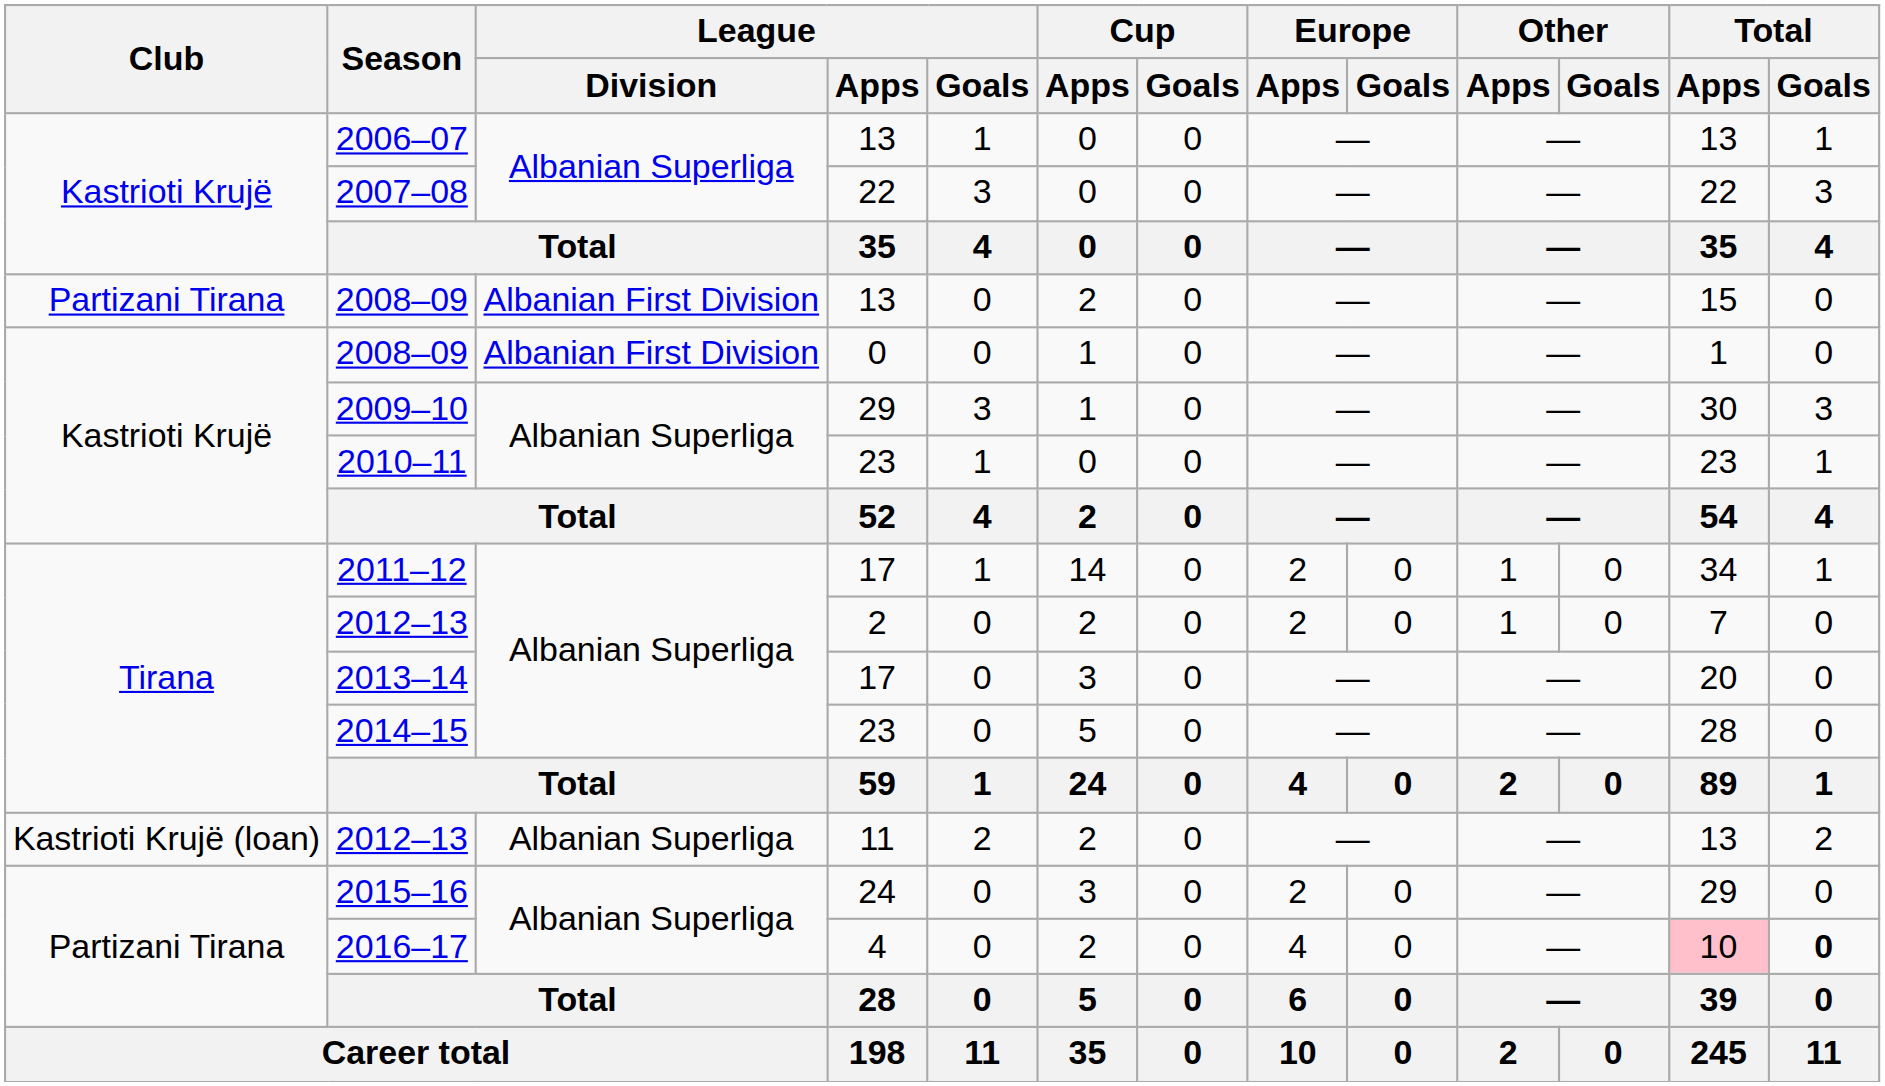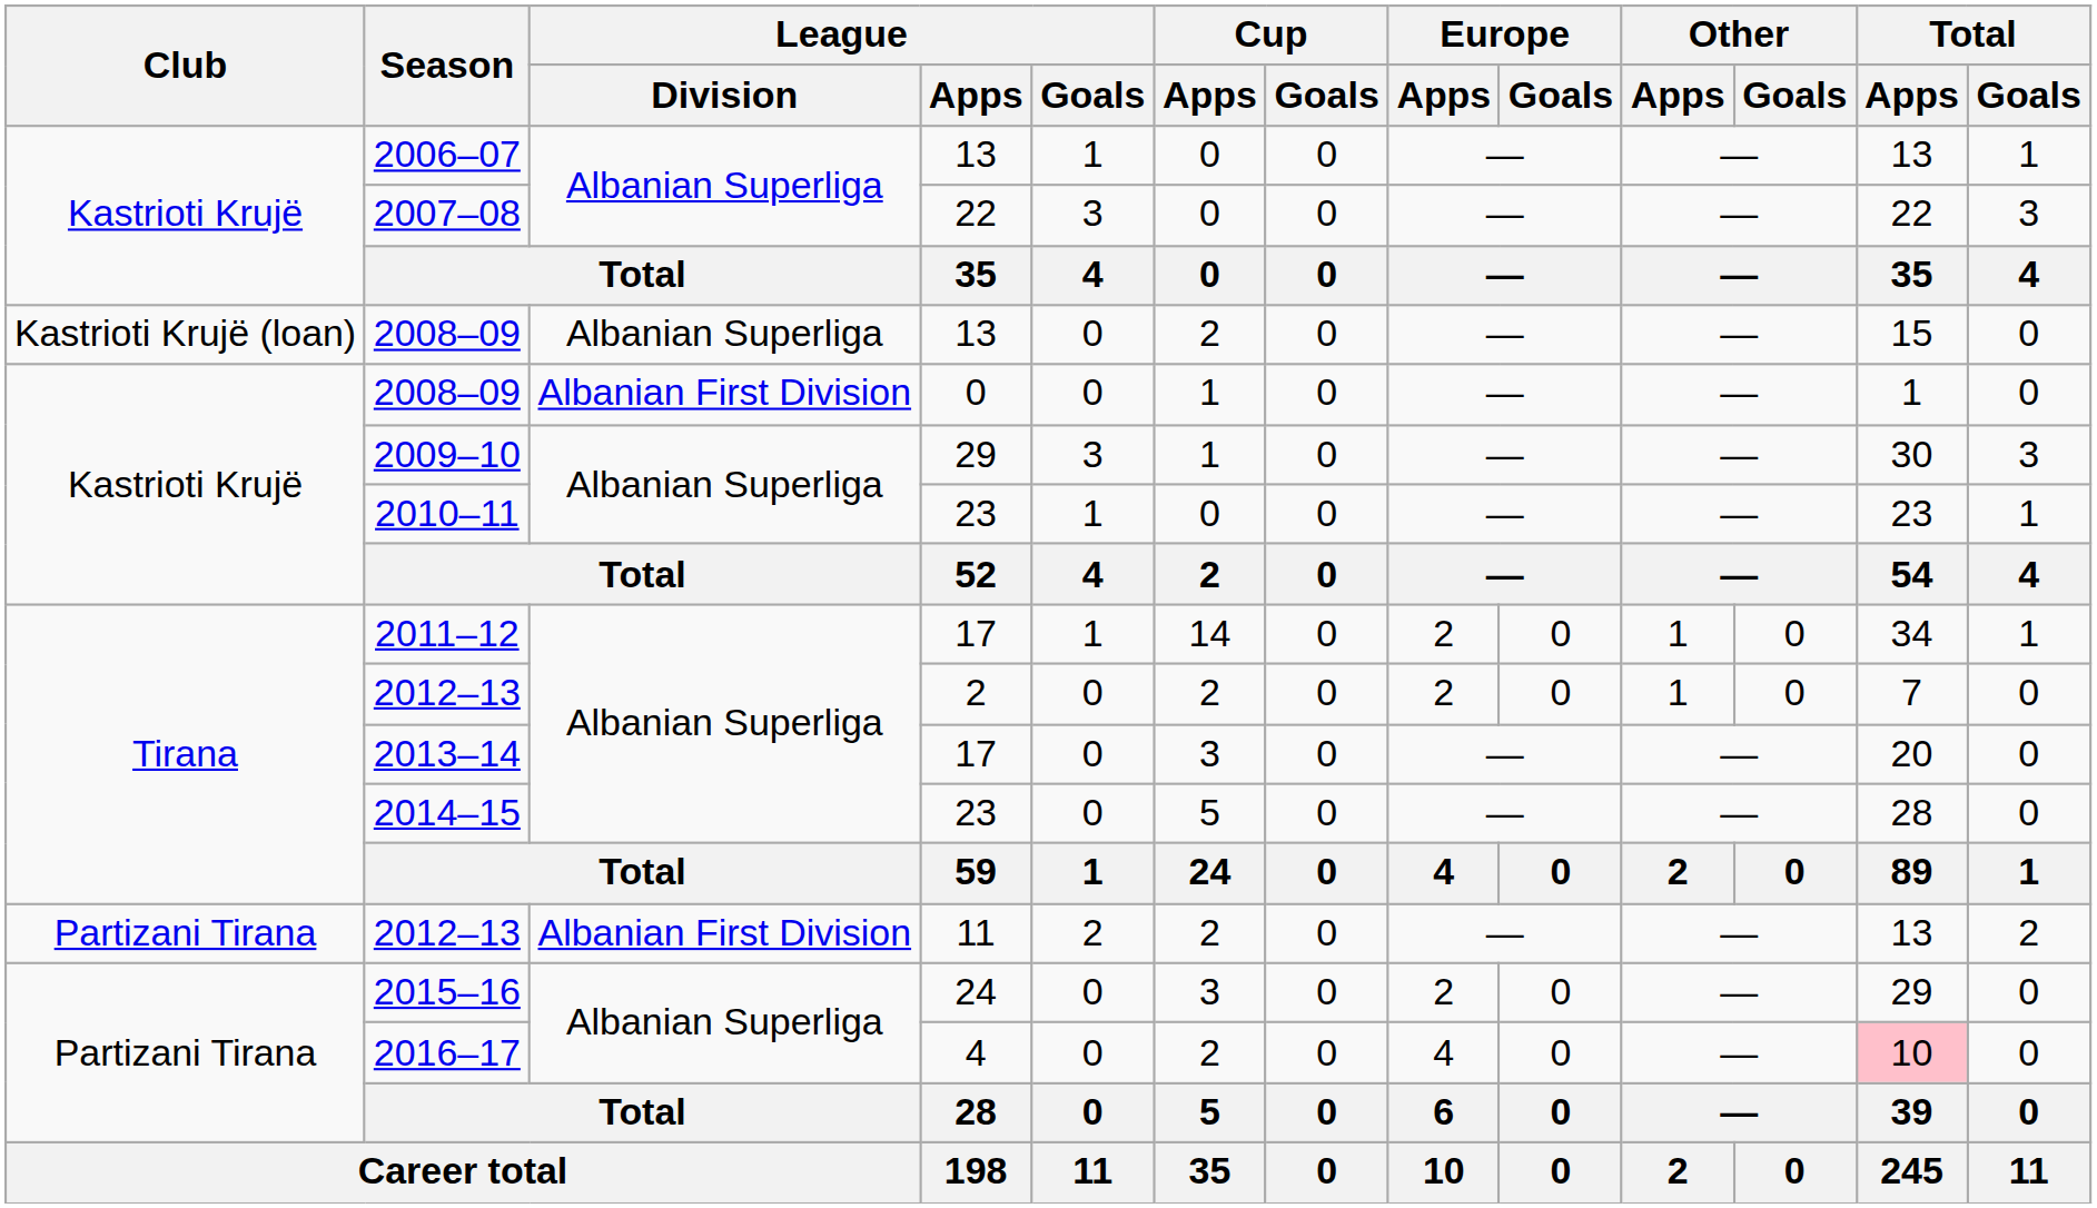 <table class="wikitable" style="text-align:center">
 <tr>
 <th rowspan="2">Club</th>
 <th rowspan="2">Season</th>
 <th colspan="3">League</th>
 <th colspan="2">Cup</th>
 <th colspan="2">Europe</th>
 <th colspan="2">Other</th>
 <th colspan="2">Total</th>
 </tr>
 <tr>
 <th>Division</th>
 <th>Apps</th>
 <th>Goals</th>
 <th>Apps</th>
 <th>Goals</th>
 <th>Apps</th>
 <th>Goals</th>
 <th>Apps</th>
 <th>Goals</th>
 <th>Apps</th>
 <th>Goals</th>
 </tr>
 <tr>
 <td rowspan="3"><a href='#'>Kastrioti Krujë</a></td>
 <td><a href='#'>2006–07</a></td>
 <td rowspan="2"><a href='#'>Albanian Superliga</a></td>
 <td>13</td>
 <td>1</td>
 <td>0</td>
 <td>0</td>
 <td colspan="2">—</td>
 <td colspan="2">—</td>
 <td>13</td>
 <td>1</td>
 </tr>
 <tr>
 <td><a href='#'>2007–08</a></td>
 <td>22</td>
 <td>3</td>
 <td>0</td>
 <td>0</td>
 <td colspan="2">—</td>
 <td colspan="2">—</td>
 <td>22</td>
 <td>3</td>
 </tr>
 <tr>
 <th colspan="2">Total</th>
 <th>35</th>
 <th>4</th>
 <th>0</th>
 <th>0</th>
 <th colspan="2">—</th>
 <th colspan="2">—</th>
 <th>35</th>
 <th>4</th>
 </tr>
 <tr>
-<td><a href='#'>Partizani Tirana</a></td>
+<td>Kastrioti Krujë (loan)</td>
 <td><a href='#'>2008–09</a></td>
-<td><a href='#'>Albanian First Division</a></td>
+<td>Albanian Superliga</td>
 <td>13</td>
 <td>0</td>
 <td>2</td>
 <td>0</td>
 <td colspan="2">—</td>
 <td colspan="2">—</td>
 <td>15</td>
 <td>0</td>
 </tr>
 <tr>
 <td rowspan="4">Kastrioti Krujë</td>
 <td><a href='#'>2008–09</a></td>
 <td><a href='#'>Albanian First Division</a></td>
 <td>0</td>
 <td>0</td>
 <td>1</td>
 <td>0</td>
 <td colspan="2">—</td>
 <td colspan="2">—</td>
 <td>1</td>
 <td>0</td>
 </tr>
 <tr>
 <td><a href='#'>2009–10</a></td>
 <td rowspan="2">Albanian Superliga</td>
 <td>29</td>
 <td>3</td>
 <td>1</td>
 <td>0</td>
 <td colspan="2">—</td>
 <td colspan="2">—</td>
 <td>30</td>
 <td>3</td>
 </tr>
 <tr>
 <td><a href='#'>2010–11</a></td>
 <td>23</td>
 <td>1</td>
 <td>0</td>
 <td>0</td>
 <td colspan="2">—</td>
 <td colspan="2">—</td>
 <td>23</td>
 <td>1</td>
 </tr>
 <tr>
 <th colspan="2">Total</th>
 <th>52</th>
 <th>4</th>
 <th>2</th>
 <th>0</th>
 <th colspan="2">—</th>
 <th colspan="2">—</th>
 <th>54</th>
 <th>4</th>
 </tr>
 <tr>
 <td rowspan="5"><a href='#'>Tirana</a></td>
 <td><a href='#'>2011–12</a></td>
 <td rowspan="4">Albanian Superliga</td>
 <td>17</td>
 <td>1</td>
 <td>14</td>
 <td>0</td>
 <td>2</td>
 <td>0</td>
 <td>1</td>
 <td>0</td>
 <td>34</td>
 <td>1</td>
 </tr>
 <tr>
 <td><a href='#'>2012–13</a></td>
 <td>2</td>
 <td>0</td>
 <td>2</td>
 <td>0</td>
 <td>2</td>
 <td>0</td>
 <td>1</td>
 <td>0</td>
 <td>7</td>
 <td>0</td>
 </tr>
 <tr>
 <td><a href='#'>2013–14</a></td>
 <td>17</td>
 <td>0</td>
 <td>3</td>
 <td>0</td>
 <td colspan="2">—</td>
 <td colspan="2">—</td>
 <td>20</td>
 <td>0</td>
 </tr>
 <tr>
 <td><a href='#'>2014–15</a></td>
 <td>23</td>
 <td>0</td>
 <td>5</td>
 <td>0</td>
 <td colspan="2">—</td>
 <td colspan="2">—</td>
 <td>28</td>
 <td>0</td>
 </tr>
 <tr>
 <th colspan="2">Total</th>
 <th>59</th>
 <th>1</th>
 <th>24</th>
 <th>0</th>
 <th>4</th>
 <th>0</th>
 <th>2</th>
 <th>0</th>
 <th>89</th>
 <th>1</th>
 </tr>
 <tr>
-<td>Kastrioti Krujë (loan)</td>
+<td><a href='#'>Partizani Tirana</a></td>
 <td><a href='#'>2012–13</a></td>
-<td>Albanian Superliga</td>
+<td><a href='#'>Albanian First Division</a></td>
 <td>11</td>
 <td>2</td>
 <td>2</td>
 <td>0</td>
 <td colspan="2">—</td>
 <td colspan="2">—</td>
 <td>13</td>
 <td>2</td>
 </tr>
 <tr>
 <td rowspan="3">Partizani Tirana</td>
 <td><a href='#'>2015–16</a></td>
 <td rowspan="2">Albanian Superliga</td>
 <td>24</td>
 <td>0</td>
 <td>3</td>
 <td>0</td>
 <td>2</td>
 <td>0</td>
 <td colspan="2">—</td>
 <td>29</td>
 <td>0</td>
 </tr>
 <tr>
 <td><a href='#'>2016–17</a></td>
 <td>4</td>
 <td>0</td>
 <td>2</td>
 <td>0</td>
 <td>4</td>
 <td>0</td>
 <td colspan="2">—</td>
 <td style="background: pink;">10</td>
-<td><strong>0</strong></td>
+<td>0</td>
 </tr>
 <tr>
 <th colspan="2">Total</th>
 <th>28</th>
 <th>0</th>
 <th>5</th>
 <th>0</th>
 <th>6</th>
 <th>0</th>
 <th colspan="2">—</th>
 <th>39</th>
 <th>0</th>
 </tr>
 <tr>
 <th colspan="3">Career total</th>
 <th>198</th>
 <th>11</th>
 <th>35</th>
 <th>0</th>
 <th>10</th>
 <th>0</th>
 <th>2</th>
 <th>0</th>
 <th>245</th>
 <th>11</th>
 </tr>
 </table>
